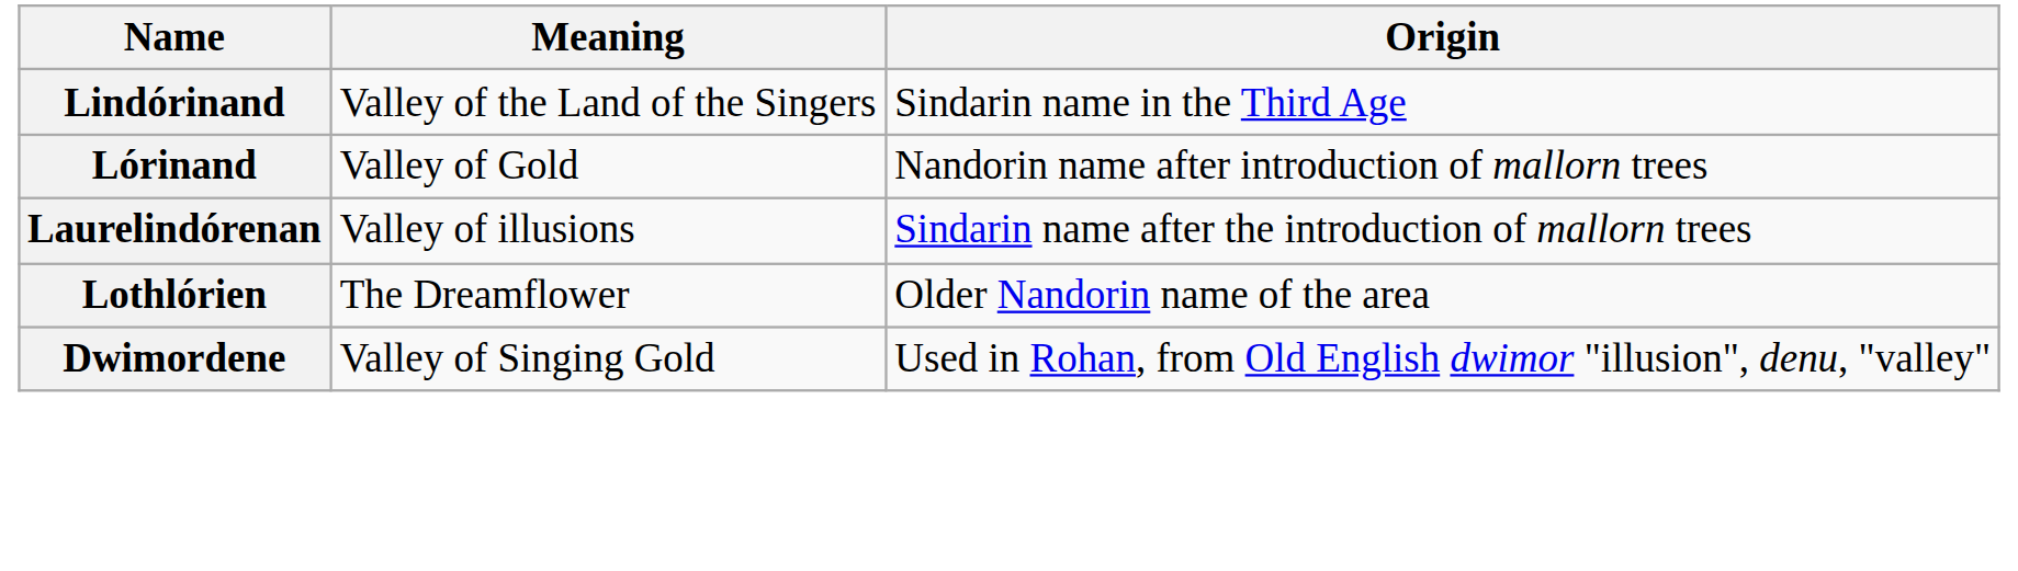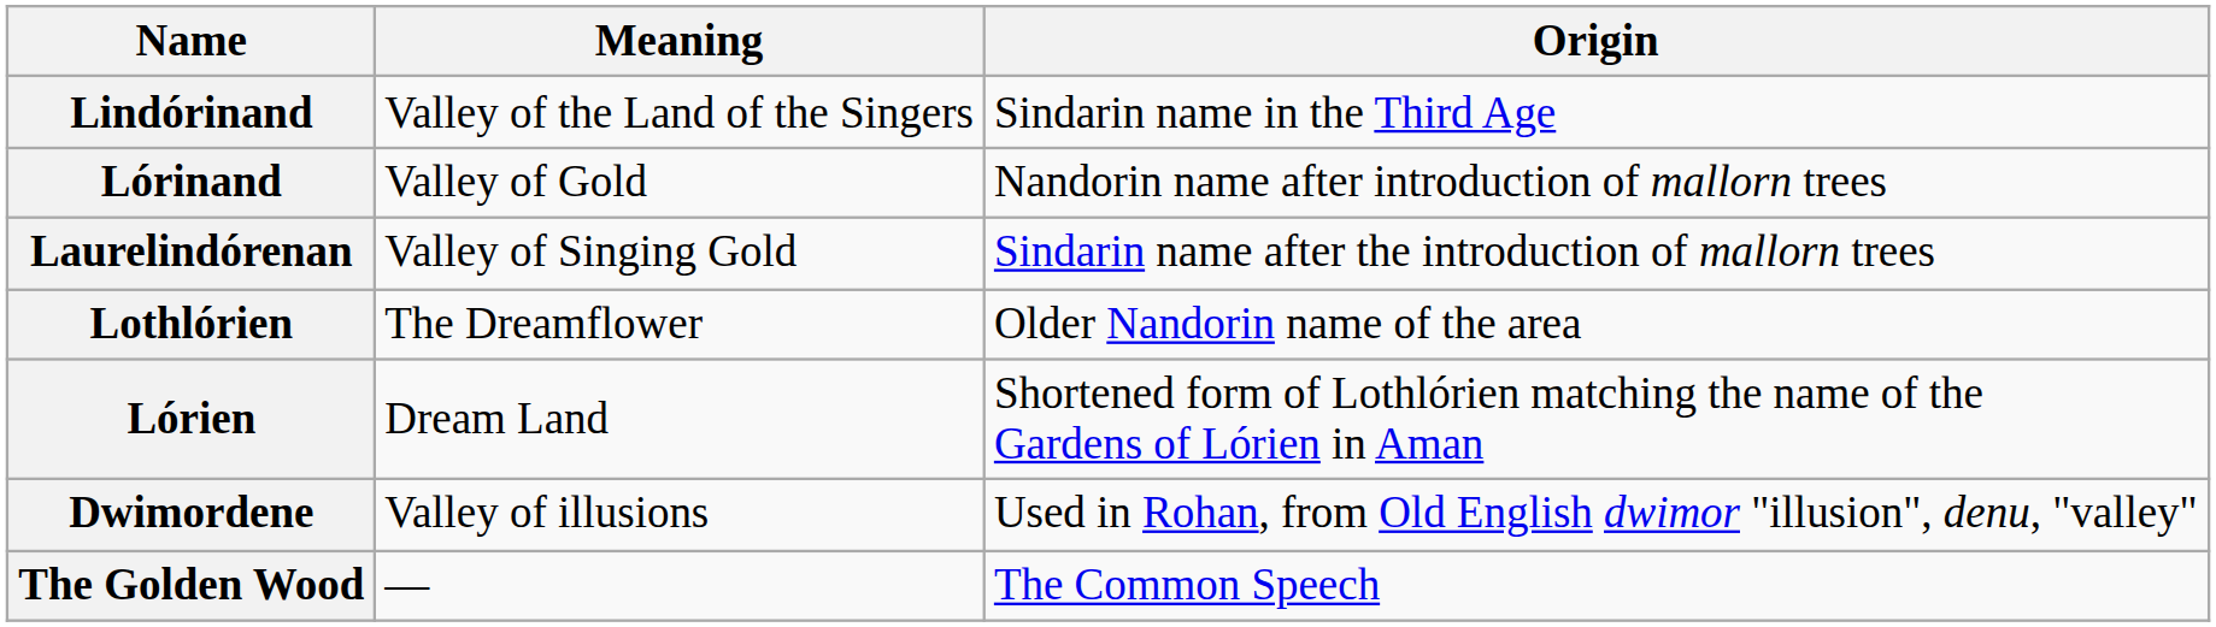 <table class="wikitable" style="margin:1em auto;">
 <tr>
 <th>Name</th>
 <th>Meaning</th>
 <th>Origin</th>
 </tr>
 <tr>
 <th>Lindórinand</th>
 <td>Valley of the Land of the Singers</td>
 <td>Sindarin name in the <a href='#'>Third Age</a></td>
 </tr>
 <tr>
 <th>Lórinand</th>
 <td>Valley of Gold</td>
 <td>Nandorin name after introduction of <em>mallorn</em> trees</td>
 </tr>
 <tr>
 <th>Laurelindórenan</th>
-<td>Valley of illusions</td>
+<td>Valley of Singing Gold</td>
 <td><a href='#'>Sindarin</a> name after the introduction of <em>mallorn</em> trees</td>
 </tr>
 <tr>
 <th>Lothlórien</th>
 <td>The Dreamflower</td>
 <td>Older <a href='#'>Nandorin</a> name of the area</td>
 </tr>
 <tr>
+<th>Lórien</th>
+<td>Dream Land</td>
+<td>Shortened form of Lothlórien matching the name of the<br><a href='#'>Gardens of Lórien</a> in <a href='#'>Aman</a></td>
+</tr>
+<tr>
 <th>Dwimordene</th>
-<td>Valley of Singing Gold</td>
+<td>Valley of illusions</td>
 <td>Used in <a href='#'>Rohan</a>, from <a href='#'>Old English</a> <em><a href='#'>dwimor</a></em> "illusion", <em>denu</em>, "valley"</td>
 </tr>
+<tr>
+<th>The Golden Wood</th>
+<td>—</td>
+<td><a href='#'>The Common Speech</a></td>
+</tr>
 </table>
